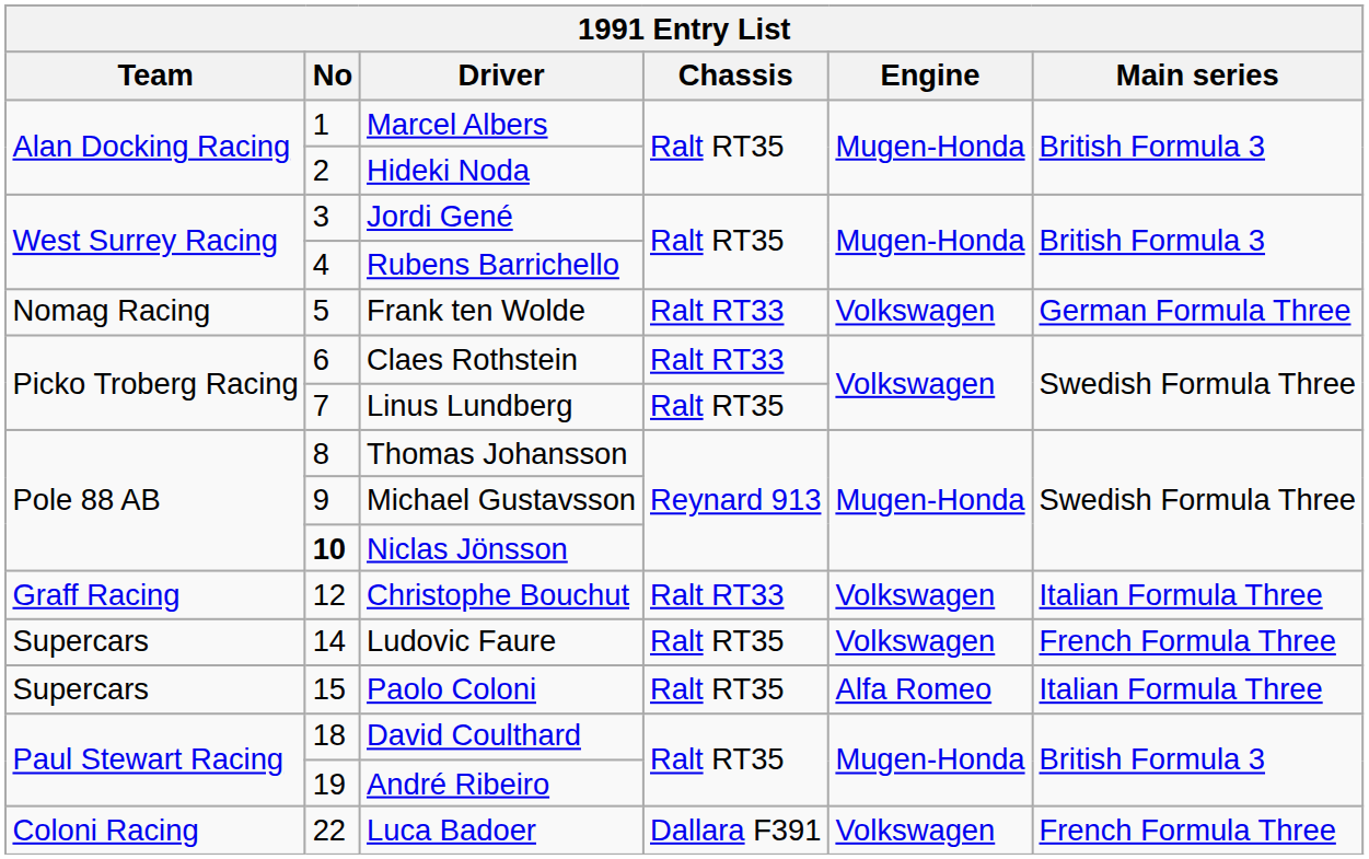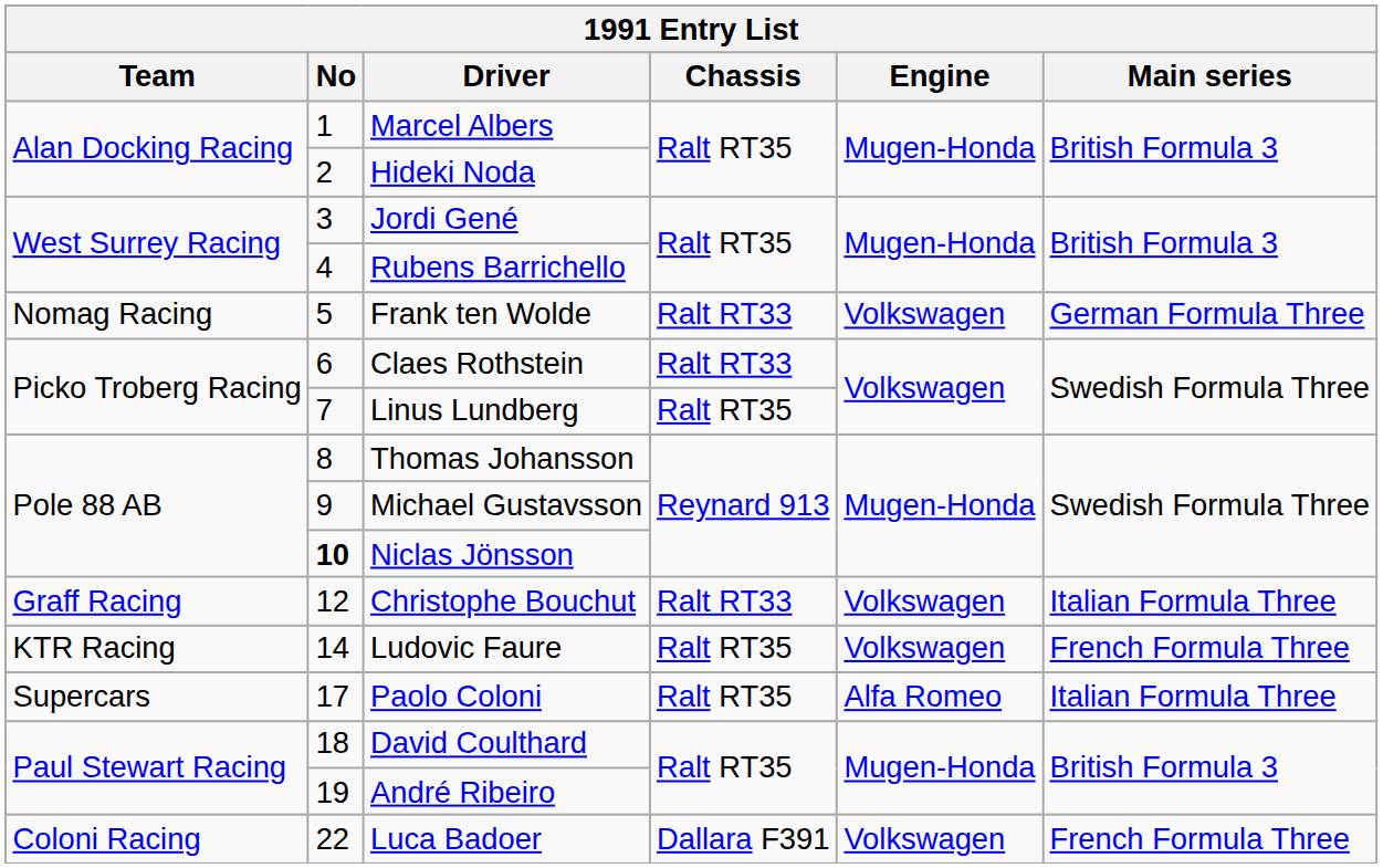 <table class="wikitable" style="font-size: 85%;">
 <tr>
 <th colspan=7>1991 Entry List</th>
 </tr>
 <tr>
 <th>Team</th>
 <th>No</th>
 <th>Driver</th>
 <th>Chassis</th>
 <th>Engine</th>
 <th>Main series</th>
 </tr>
 <tr>
 <td rowspan=2> <a href='#'>Alan Docking Racing</a></td>
 <td>1</td>
 <td> <a href='#'>Marcel Albers</a></td>
 <td rowspan="2"><a href='#'>Ralt</a> RT35</td>
 <td rowspan=2><a href='#'>Mugen-Honda</a></td>
 <td rowspan=2><a href='#'>British Formula 3</a></td>
 </tr>
 <tr>
 <td>2</td>
 <td> <a href='#'>Hideki Noda</a></td>
 </tr>
 <tr>
 <td rowspan=2> <a href='#'>West Surrey Racing</a></td>
 <td>3</td>
 <td> <a href='#'>Jordi Gené</a></td>
 <td rowspan="2"><a href='#'>Ralt</a> RT35</td>
 <td rowspan=2><a href='#'>Mugen-Honda</a></td>
 <td rowspan=2><a href='#'>British Formula 3</a></td>
 </tr>
 <tr>
 <td>4</td>
 <td> <a href='#'>Rubens Barrichello</a></td>
 </tr>
 <tr>
 <td> Nomag Racing</td>
 <td>5</td>
 <td> Frank ten Wolde</td>
 <td><a href='#'>Ralt RT33</a></td>
 <td><a href='#'>Volkswagen</a></td>
 <td><a href='#'>German Formula Three</a></td>
 </tr>
 <tr>
 <td rowspan=2> Picko Troberg Racing</td>
 <td>6</td>
 <td> Claes Rothstein</td>
 <td><a href='#'>Ralt RT33</a></td>
 <td rowspan=2><a href='#'>Volkswagen</a></td>
 <td rowspan=2>Swedish Formula Three</td>
 </tr>
 <tr>
 <td>7</td>
 <td> Linus Lundberg</td>
 <td><a href='#'>Ralt</a> RT35</td>
 </tr>
 <tr>
 <td rowspan=3> Pole 88 AB</td>
 <td>8</td>
 <td> Thomas Johansson</td>
 <td rowspan="3"><a href='#'>Reynard 913</a></td>
 <td rowspan=3><a href='#'>Mugen-Honda</a></td>
 <td rowspan=3>Swedish Formula Three</td>
 </tr>
 <tr>
 <td>9</td>
 <td> Michael Gustavsson</td>
 </tr>
 <tr>
 <td><strong>10</strong></td>
 <td> <a href='#'>Niclas Jönsson</a></td>
 </tr>
 <tr>
 <td> <a href='#'>Graff Racing</a></td>
 <td>12</td>
 <td> <a href='#'>Christophe Bouchut</a></td>
 <td><a href='#'>Ralt RT33</a></td>
 <td><a href='#'>Volkswagen</a></td>
 <td><a href='#'>Italian Formula Three</a></td>
 </tr>
 <tr>
-<td> Supercars</td>
+<td> KTR Racing</td>
 <td>14</td>
 <td> Ludovic Faure</td>
 <td><a href='#'>Ralt</a> RT35</td>
 <td><a href='#'>Volkswagen</a></td>
 <td><a href='#'>French Formula Three</a></td>
 </tr>
 <tr>
 <td> Supercars</td>
-<td>15</td>
+<td>17</td>
 <td> <a href='#'>Paolo Coloni</a></td>
 <td><a href='#'>Ralt</a> RT35</td>
 <td><a href='#'>Alfa Romeo</a></td>
 <td><a href='#'>Italian Formula Three</a></td>
 </tr>
 <tr>
 <td rowspan=2> <a href='#'>Paul Stewart Racing</a></td>
 <td>18</td>
 <td> <a href='#'>David Coulthard</a></td>
 <td rowspan="2"><a href='#'>Ralt</a> RT35</td>
 <td rowspan=2><a href='#'>Mugen-Honda</a></td>
 <td rowspan=2><a href='#'>British Formula 3</a></td>
 </tr>
 <tr>
 <td>19</td>
 <td> <a href='#'>André Ribeiro</a></td>
 </tr>
 <tr>
 <td> <a href='#'>Coloni Racing</a></td>
 <td>22</td>
 <td> <a href='#'>Luca Badoer</a></td>
 <td><a href='#'>Dallara</a> F391</td>
 <td><a href='#'>Volkswagen</a></td>
 <td><a href='#'>French Formula Three</a></td>
 </tr>
 </table>
